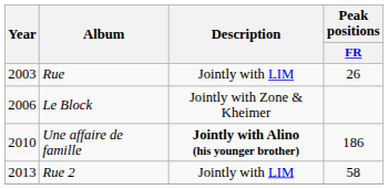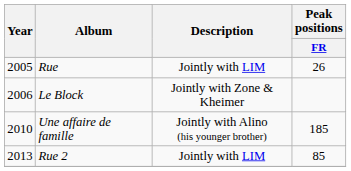 <table class="wikitable">
 <tr>
 <th align="center" rowspan="2" width="10">Year</th>
 <th align="center" rowspan="2" width="140">Album</th>
 <th align="center" rowspan="2" width="170">Description</th>
 <th align="center" colspan="1" width="30">Peak positions</th>
 </tr>
 <tr>
 <th scope="col" style="width:3em;font-size:90%;"><a href='#'>FR</a><br></th>
 </tr>
 <tr>
-<td align="center" rowspan="1">2003</td>
+<td align="center" rowspan="1">2005</td>
 <td><em>Rue</em></td>
 <td align="center">Jointly with <a href='#'>LIM</a></td>
 <td align="center">26</td>
 </tr>
 <tr>
 <td align="center" rowspan="1">2006</td>
 <td><em>Le Block</em></td>
 <td align="center">Jointly with Zone & Kheimer</td>
 <td align="center"></td>
 </tr>
 <tr>
 <td align="center" rowspan="1">2010</td>
 <td><em>Une affaire de famille</em></td>
-<td align="center"><strong>Jointly with Alino <br><small>(his younger brother)</small></strong></td>
-<td align="center">186</td>
+<td align="center">Jointly with Alino <br><small>(his younger brother)</small></td>
+<td align="center">185</td>
 </tr>
 <tr>
 <td align="center" rowspan="1">2013</td>
 <td><em>Rue 2</em></td>
 <td align="center">Jointly with <a href='#'>LIM</a></td>
-<td align="center">58</td>
+<td align="center">85</td>
 </tr>
 <tr>
 </tr>
 </table>
